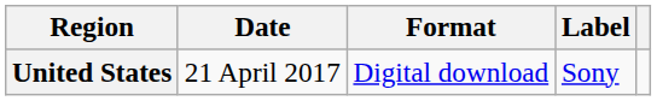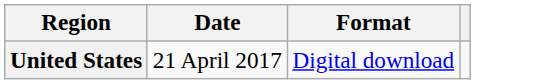 <table class="wikitable plainrowheaders">
 <tr>
 <th>Region</th>
 <th>Date</th>
 <th>Format</th>
-<th>Label</th>
 <th></th>
 </tr>
 <tr>
 <th scope="row">United States</th>
 <td>21 April 2017</td>
 <td><a href='#'>Digital download</a></td>
-<td><a href='#'>Sony</a></td>
 <td></td>
 </tr>
 </table>
